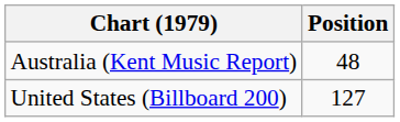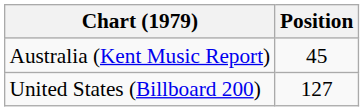 <table class="wikitable sortable plainrowheaders">
 <tr>
 <th scope="col">Chart (1979)</th>
 <th scope="col">Position</th>
 </tr>
 <tr>
 <td>Australia (<a href='#'>Kent Music Report</a>)</td>
-<td style="text-align:center;">48</td>
+<td style="text-align:center;">45</td>
 </tr>
 <tr>
 <td>United States (<a href='#'>Billboard 200</a>)</td>
 <td style="text-align:center;">127</td>
 </tr>
 </table>
